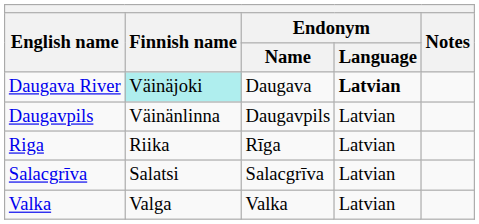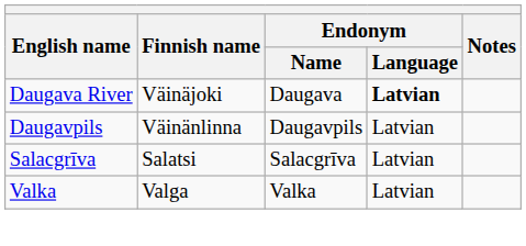 <table class="wikitable sortable">
 <tr>
 <th colspan="5"></th>
 </tr>
 <tr>
 <th rowspan="2">English name</th>
 <th rowspan="2">Finnish name</th>
 <th colspan="2">Endonym</th>
 <th rowspan="2">Notes</th>
 </tr>
 <tr>
 <th>Name</th>
 <th>Language</th>
 </tr>
 <tr>
 <td><a href='#'>Daugava River</a></td>
-<td style="background: paleturquoise;">Väinäjoki</td>
+<td>Väinäjoki</td>
 <td>Daugava</td>
 <td><strong>Latvian</strong></td>
 <td></td>
 </tr>
 <tr>
 <td><a href='#'>Daugavpils</a></td>
 <td>Väinänlinna</td>
 <td>Daugavpils</td>
-<td>Latvian</td>
-<td></td>
-</tr>
-<tr>
-<td><a href='#'>Riga</a></td>
-<td>Riika</td>
-<td>Rīga</td>
 <td>Latvian</td>
 <td></td>
 </tr>
 <tr>
 <td><a href='#'>Salacgrīva</a></td>
 <td>Salatsi</td>
 <td>Salacgrīva</td>
 <td>Latvian</td>
 <td></td>
 </tr>
 <tr>
 <td><a href='#'>Valka</a></td>
 <td>Valga</td>
 <td>Valka</td>
 <td>Latvian</td>
 <td></td>
 </tr>
 </table>
